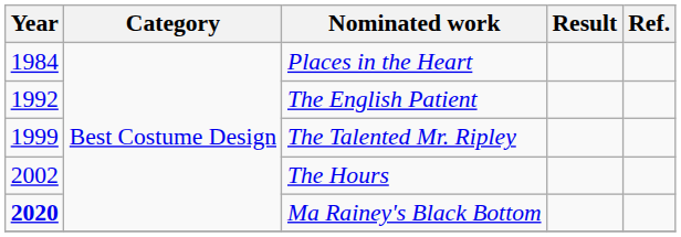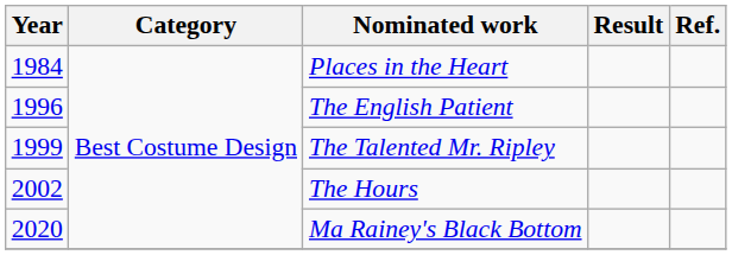 <table class="wikitable">
 <tr>
 <th>Year</th>
 <th>Category</th>
 <th>Nominated work</th>
 <th>Result</th>
 <th>Ref.</th>
 </tr>
 <tr>
 <td><a href='#'>1984</a></td>
 <td rowspan="5"><a href='#'>Best Costume Design</a></td>
 <td><em><a href='#'>Places in the Heart</a></em></td>
 <td></td>
 <td></td>
 </tr>
 <tr>
-<td><a href='#'>1992</a></td>
+<td><a href='#'>1996</a></td>
 <td><em><a href='#'>The English Patient</a></em></td>
 <td></td>
 <td></td>
 </tr>
 <tr>
 <td><a href='#'>1999</a></td>
 <td><em><a href='#'>The Talented Mr. Ripley</a></em></td>
 <td></td>
 <td></td>
 </tr>
 <tr>
 <td><a href='#'>2002</a></td>
 <td><em><a href='#'>The Hours</a></em></td>
 <td></td>
 <td></td>
 </tr>
 <tr>
-<td><strong><a href='#'>2020</a></strong></td>
+<td><a href='#'>2020</a></td>
 <td><em><a href='#'>Ma Rainey's Black Bottom</a></em></td>
 <td></td>
 <td></td>
 </tr>
 <tr>
 </tr>
 </table>
